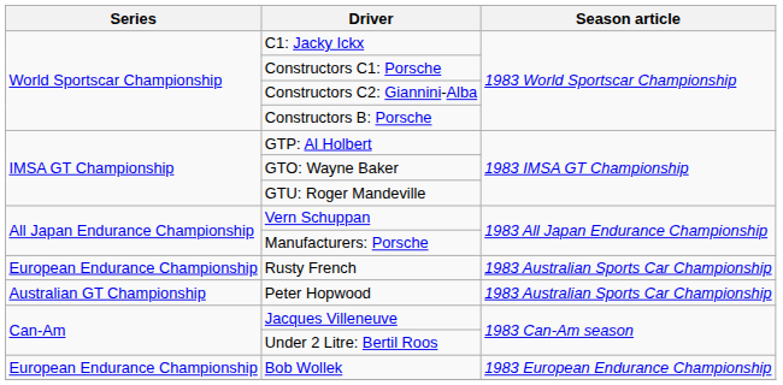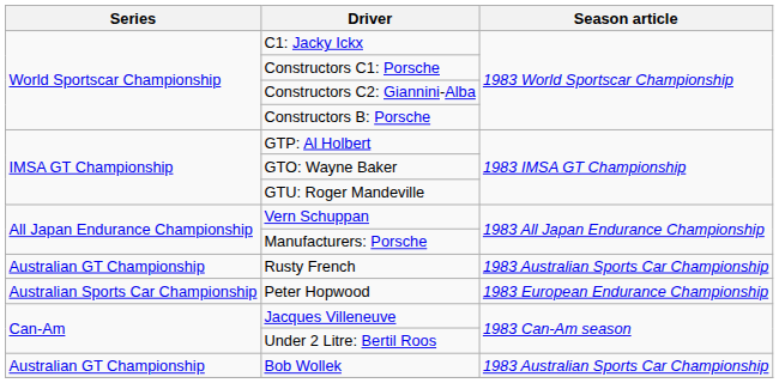 <table class="wikitable" style="font-size: 87%;">
 <tr>
 <th>Series</th>
 <th>Driver</th>
 <th>Season article</th>
 </tr>
 <tr>
 <td rowspan=4><a href='#'>World Sportscar Championship</a></td>
 <td>C1:  <a href='#'>Jacky Ickx</a></td>
 <td rowspan=4><em><a href='#'>1983 World Sportscar Championship</a></em></td>
 </tr>
 <tr>
 <td>Constructors C1:  <a href='#'>Porsche</a></td>
 </tr>
 <tr>
 <td>Constructors C2:  <a href='#'>Giannini</a>-<a href='#'>Alba</a></td>
 </tr>
 <tr>
 <td>Constructors B:  <a href='#'>Porsche</a></td>
 </tr>
 <tr>
 <td rowspan=3><a href='#'>IMSA GT Championship</a></td>
 <td>GTP:  <a href='#'>Al Holbert</a></td>
 <td rowspan=3><em><a href='#'>1983 IMSA GT Championship</a></em></td>
 </tr>
 <tr>
 <td>GTO:  Wayne Baker</td>
 </tr>
 <tr>
 <td>GTU:  Roger Mandeville</td>
 </tr>
 <tr>
 <td rowspan=2><a href='#'>All Japan Endurance Championship</a></td>
 <td> <a href='#'>Vern Schuppan</a></td>
 <td rowspan=2><em><a href='#'>1983 All Japan Endurance Championship</a></em></td>
 </tr>
 <tr>
 <td>Manufacturers:  <a href='#'>Porsche</a></td>
 </tr>
 <tr>
-<td><a href='#'>European Endurance Championship</a></td>
+<td><a href='#'>Australian GT Championship</a></td>
 <td> Rusty French</td>
 <td><em><a href='#'>1983 Australian Sports Car Championship</a></em></td>
 </tr>
 <tr>
-<td><a href='#'>Australian GT Championship</a></td>
+<td><a href='#'>Australian Sports Car Championship</a></td>
 <td> Peter Hopwood</td>
-<td><em><a href='#'>1983 Australian Sports Car Championship</a></em></td>
+<td><em><a href='#'>1983 European Endurance Championship</a></em></td>
 </tr>
 <tr>
 <td rowspan=2><a href='#'>Can-Am</a></td>
 <td> <a href='#'>Jacques Villeneuve</a></td>
 <td rowspan=2><em><a href='#'>1983 Can-Am season</a></em></td>
 </tr>
 <tr>
 <td>Under 2 Litre:  <a href='#'>Bertil Roos</a></td>
 </tr>
 <tr>
-<td><a href='#'>European Endurance Championship</a></td>
+<td><a href='#'>Australian GT Championship</a></td>
 <td> <a href='#'>Bob Wollek</a></td>
-<td><em><a href='#'>1983 European Endurance Championship</a></em></td>
+<td><em><a href='#'>1983 Australian Sports Car Championship</a></em></td>
 </tr>
 <tr>
 </tr>
 </table>
